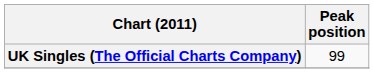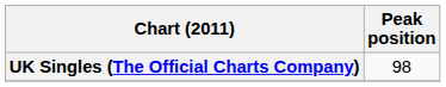 <table class="wikitable sortable plainrowheaders" style="text-align:center">
 <tr>
 <th scope="col">Chart (2011)</th>
 <th scope="col">Peak<br>position</th>
 </tr>
 <tr>
 <th scope="row">UK Singles (<a href='#'>The Official Charts Company</a>)</th>
-<td>99</td>
+<td>98</td>
 </tr>
 <tr>
 </tr>
 <tr>
 </tr>
 </table>
